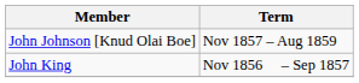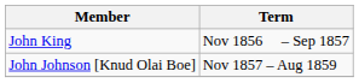 <table class="wikitable">
 <tr>
 <th>Member</th>
 <th>Term</th>
 </tr>
 <tr>
+<td><a href='#'>John King</a></td>
+<td>Nov 1856     – Sep 1857 </td>
+</tr>
+<tr>
 <td><a href='#'>John Johnson</a>  [Knud Olai Boe]</td>
 <td>Nov 1857  – Aug 1859</td>
 </tr>
 <tr>
-<td><a href='#'>John King</a></td>
-<td>Nov 1856     – Sep 1857 </td>
-</tr>
-<tr>
 </tr>
 </table>
